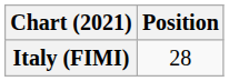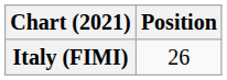 <table class="wikitable plainrowheaders" style="text-align:center;">
 <tr>
 <th>Chart (2021)</th>
 <th>Position</th>
 </tr>
 <tr>
 <th scope="row">Italy (FIMI)</th>
-<td>28</td>
+<td>26</td>
 </tr>
 </table>
